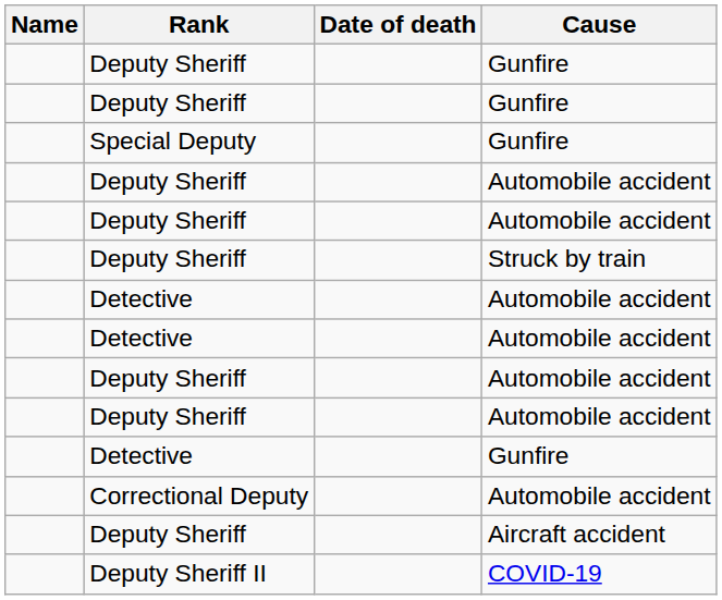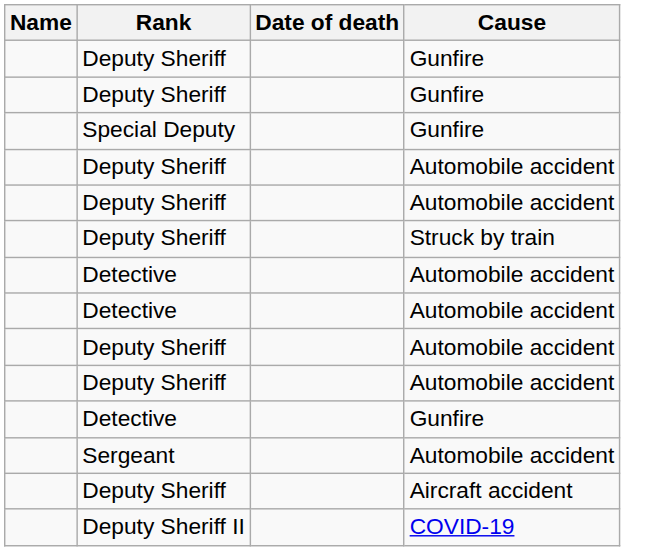 <table class="wikitable sortable">
 <tr>
 <th>Name</th>
 <th>Rank</th>
 <th>Date of death</th>
 <th>Cause</th>
 </tr>
 <tr>
 <td></td>
 <td>Deputy Sheriff</td>
 <td></td>
 <td>Gunfire</td>
 </tr>
 <tr>
 <td></td>
 <td>Deputy Sheriff</td>
 <td></td>
 <td>Gunfire</td>
 </tr>
 <tr>
 <td></td>
 <td>Special Deputy</td>
 <td></td>
 <td>Gunfire</td>
 </tr>
 <tr>
 <td></td>
 <td>Deputy Sheriff</td>
 <td></td>
 <td>Automobile accident</td>
 </tr>
 <tr>
 <td></td>
 <td>Deputy Sheriff</td>
 <td></td>
 <td>Automobile accident</td>
 </tr>
 <tr>
 <td></td>
 <td>Deputy Sheriff</td>
 <td></td>
 <td>Struck by train</td>
 </tr>
 <tr>
 <td></td>
 <td>Detective</td>
 <td></td>
 <td>Automobile accident</td>
 </tr>
 <tr>
 <td></td>
 <td>Detective</td>
 <td></td>
 <td>Automobile accident</td>
 </tr>
 <tr>
 <td></td>
 <td>Deputy Sheriff</td>
 <td></td>
 <td>Automobile accident</td>
 </tr>
 <tr>
 <td></td>
 <td>Deputy Sheriff</td>
 <td></td>
 <td>Automobile accident</td>
 </tr>
 <tr>
 <td></td>
 <td>Detective</td>
 <td></td>
 <td>Gunfire</td>
 </tr>
 <tr>
 <td></td>
-<td>Correctional Deputy</td>
+<td>Sergeant</td>
 <td></td>
 <td>Automobile accident</td>
 </tr>
 <tr>
 <td></td>
 <td>Deputy Sheriff</td>
 <td></td>
 <td>Aircraft accident</td>
 </tr>
 <tr>
 <td></td>
 <td>Deputy Sheriff II</td>
 <td></td>
 <td><a href='#'>COVID-19</a></td>
 </tr>
 </table>
